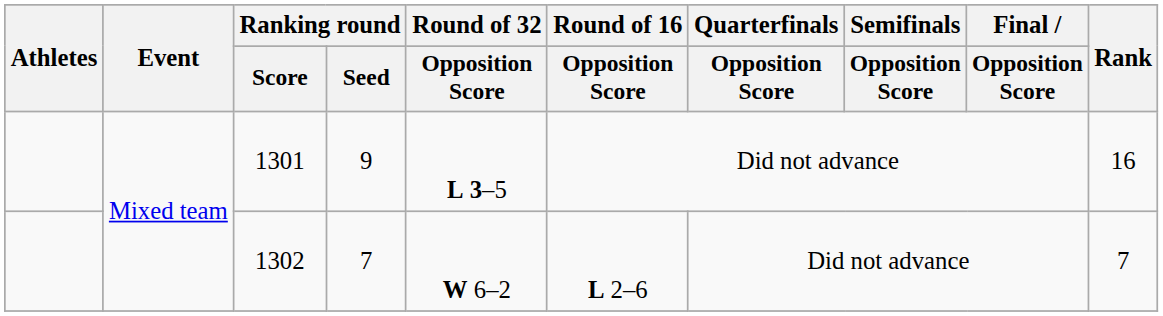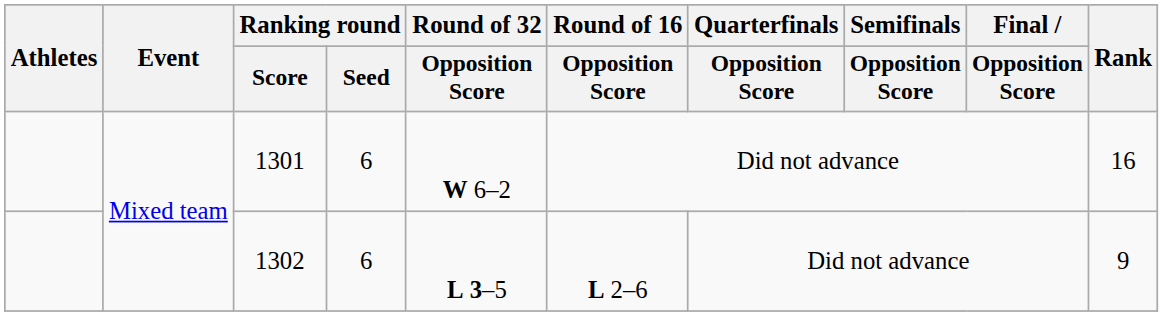 <table class="wikitable" style="font-size:90%;">
 <tr>
 <th rowspan="2">Athletes</th>
 <th rowspan="2">Event</th>
 <th colspan="2">Ranking round</th>
 <th>Round of 32</th>
 <th>Round of 16</th>
 <th>Quarterfinals</th>
 <th>Semifinals</th>
 <th>Final / </th>
 <th rowspan=2>Rank</th>
 </tr>
 <tr style="font-size:95%">
 <th>Score</th>
 <th>Seed</th>
 <th>Opposition<br>Score</th>
 <th>Opposition<br>Score</th>
 <th>Opposition<br>Score</th>
 <th>Opposition<br>Score</th>
 <th>Opposition<br>Score</th>
 </tr>
 <tr align=center>
 <td align=left><br></td>
 <td rowspan=2><a href='#'>Mixed team</a></td>
 <td>1301</td>
-<td>9</td>
-<td><br><br><strong>L</strong> <strong>3</strong>–5</td>
+<td>6</td>
+<td> <br>  <br> <strong>W</strong> 6–2</td>
 <td colspan=4>Did not advance</td>
 <td>16</td>
 </tr>
 <tr align=center>
 <td align=left><br></td>
 <td>1302</td>
-<td>7</td>
-<td> <br>  <br> <strong>W</strong> 6–2</td>
+<td>6</td>
+<td><br><br><strong>L</strong> <strong>3</strong>–5</td>
 <td> <br>  <br><strong>L</strong> 2–6</td>
 <td colspan=3>Did not advance</td>
-<td>7</td>
+<td>9</td>
 </tr>
 </table>
